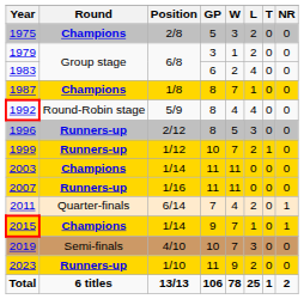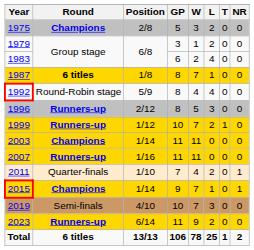 <table class="wikitable" style="text-align: center;">
 <tr>
 </tr>
 <tr>
 <th>Year</th>
 <th>Round</th>
 <th>Position</th>
 <th>GP</th>
 <th>W</th>
 <th>L</th>
 <th>T</th>
 <th>NR</th>
 </tr>
 <tr style="background:silver;">
 <td> <a href='#'>1975</a></td>
 <td><strong><a href='#'>Champions</a></strong></td>
 <td>2/8</td>
 <td>5</td>
 <td>3</td>
 <td>2</td>
 <td>0</td>
 <td>0</td>
 </tr>
 <tr>
 <td> <a href='#'>1979</a></td>
 <td rowspan=2>Group stage</td>
 <td rowspan=2>6/8</td>
 <td>3</td>
 <td>1</td>
 <td>2</td>
 <td>0</td>
 <td>0</td>
 </tr>
 <tr>
 <td> <a href='#'>1983</a></td>
 <td>6</td>
 <td>2</td>
 <td>4</td>
 <td>0</td>
 <td>0</td>
 </tr>
 <tr style="background:gold;">
 <td>  <a href='#'>1987</a></td>
-<td><strong><a href='#'>Champions</a></strong></td>
+<td><strong>6 titles</strong></td>
 <td>1/8</td>
 <td>8</td>
 <td>7</td>
 <td>1</td>
 <td>0</td>
 <td>0</td>
 </tr>
 <tr>
 <td style="border: 3px solid red">  <a href='#'>1992</a></td>
 <td>Round-Robin stage</td>
 <td>5/9</td>
 <td>8</td>
 <td>4</td>
 <td>4</td>
 <td>0</td>
 <td>0</td>
 </tr>
 <tr style="background:silver;">
 <td>   <a href='#'>1996</a></td>
 <td><strong><a href='#'>Runners-up</a></strong></td>
 <td>2/12</td>
 <td>8</td>
 <td>5</td>
 <td>3</td>
 <td>0</td>
 <td>0</td>
 </tr>
 <tr style="background:gold;">
 <td> <a href='#'>1999</a></td>
 <td><strong><a href='#'>Runners-up</a></strong></td>
 <td>1/12</td>
 <td>10</td>
 <td>7</td>
 <td>2</td>
 <td>1</td>
 <td>0</td>
 </tr>
 <tr style="background:gold;">
 <td> <a href='#'>2003</a></td>
 <td><strong><a href='#'>Champions</a></strong></td>
 <td>1/14</td>
 <td>11</td>
 <td>11</td>
 <td>0</td>
 <td>0</td>
 <td>0</td>
 </tr>
 <tr style="background:gold;">
 <td> <a href='#'>2007</a></td>
 <td><strong><a href='#'>Runners-up</a></strong></td>
 <td>1/16</td>
 <td>11</td>
 <td>11</td>
 <td>0</td>
 <td>0</td>
 <td>0</td>
 </tr>
 <tr style="background:#ffebcd;">
 <td>   <a href='#'>2011</a></td>
 <td>Quarter-finals</td>
-<td>6/14</td>
+<td>1/10</td>
 <td>7</td>
 <td>4</td>
 <td>2</td>
 <td>0</td>
 <td>1</td>
 </tr>
 <tr style="background:gold;">
 <td style="border: 3px solid red">  <a href='#'>2015</a></td>
 <td><strong><a href='#'>Champions</a> </strong></td>
 <td>1/14</td>
 <td>9</td>
 <td>7</td>
 <td>1</td>
 <td>0</td>
 <td>1</td>
 </tr>
 <tr style="background:#c96;">
 <td>  <a href='#'>2019</a></td>
 <td>Semi-finals</td>
 <td>4/10</td>
 <td>10</td>
 <td>7</td>
 <td>3</td>
 <td>0</td>
 <td>0</td>
 </tr>
 <tr style="background:gold;">
 <td> <a href='#'>2023</a></td>
 <td><strong><a href='#'>Runners-up</a></strong></td>
-<td>1/10</td>
+<td>6/14</td>
 <td>11</td>
 <td>9</td>
 <td>2</td>
 <td>0</td>
 <td>0</td>
 </tr>
 <tr>
 <td><strong>Total</strong></td>
 <td><strong>6 titles</strong></td>
 <td><strong>13/13</strong></td>
 <td><strong>106</strong></td>
 <td><strong>78</strong></td>
 <td><strong>25</strong></td>
 <td><strong>1</strong></td>
 <td><strong>2</strong></td>
 </tr>
 </table>
